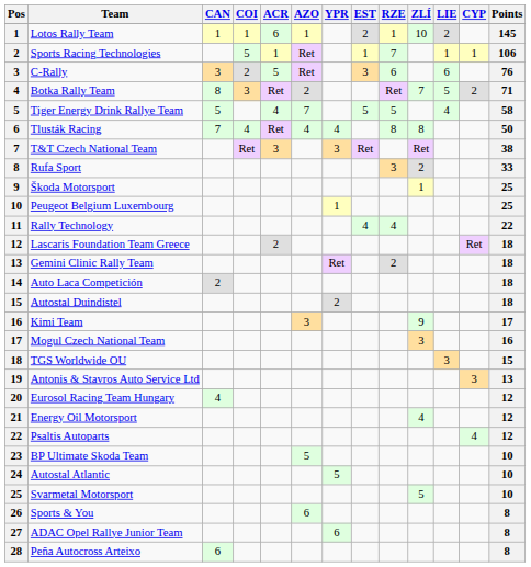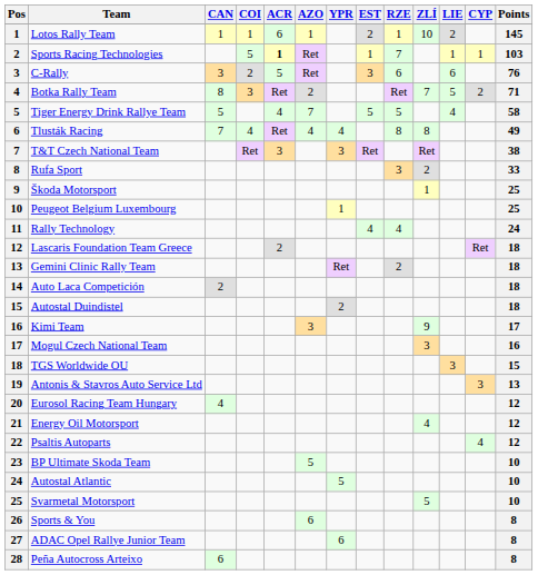 <table class="wikitable" style="font-size: 85%; text-align: center;">
 <tr valign="top">
 <th valign="middle">Pos</th>
 <th valign="middle">Team</th>
 <th><a href='#'>CAN</a><br></th>
 <th><a href='#'>COI</a><br></th>
 <th><a href='#'>ACR</a><br></th>
 <th><a href='#'>AZO</a><br></th>
 <th><a href='#'>YPR</a><br></th>
 <th><a href='#'>EST</a><br></th>
 <th><a href='#'>RZE</a><br></th>
 <th><a href='#'>ZLÍ</a><br></th>
 <th><a href='#'>LIE</a><br></th>
 <th><a href='#'>CYP</a><br></th>
 <th valign="middle">Points</th>
 </tr>
 <tr>
 </tr>
 <tr>
 <th>1</th>
 <td align=left> <a href='#'>Lotos Rally Team</a></td>
 <td style="background:#ffffbf;">1</td>
 <td style="background:#ffffbf;">1</td>
 <td style="background:#dfffdf;">6</td>
 <td style="background:#ffffbf;">1</td>
 <td></td>
 <td style="background:#dfdfdf;">2</td>
 <td style="background:#ffffbf;">1</td>
 <td style="background:#dfffdf;">10</td>
 <td style="background:#dfdfdf;">2</td>
 <td></td>
 <th>145</th>
 </tr>
 <tr>
 <th>2</th>
 <td align=left> <a href='#'>Sports Racing Technologies</a></td>
 <td></td>
 <td style="background:#dfffdf;">5</td>
-<td style="background:#ffffbf;">1</td>
+<td style="background:#ffffbf;"><strong>1</strong></td>
 <td style="background:#efcfff;">Ret</td>
 <td></td>
 <td style="background:#ffffbf;">1</td>
 <td style="background:#dfffdf;">7</td>
 <td></td>
 <td style="background:#ffffbf;">1</td>
 <td style="background:#ffffbf;">1</td>
-<th>106</th>
+<th>103</th>
 </tr>
 <tr>
 <th>3</th>
 <td align=left> <a href='#'>C-Rally</a></td>
 <td style="background:#ffdf9f;">3</td>
 <td style="background:#dfdfdf;">2</td>
 <td style="background:#dfffdf;">5</td>
 <td style="background:#efcfff;">Ret</td>
 <td></td>
 <td style="background:#ffdf9f;">3</td>
 <td style="background:#dfffdf;">6</td>
 <td></td>
 <td style="background:#dfffdf;">6</td>
 <td></td>
 <th>76</th>
 </tr>
 <tr>
 <th>4</th>
 <td align=left> <a href='#'>Botka Rally Team</a></td>
 <td style="background:#dfffdf;">8</td>
 <td style="background:#ffdf9f;">3</td>
 <td style="background:#efcfff;">Ret</td>
 <td style="background:#dfdfdf;">2</td>
 <td></td>
 <td></td>
 <td style="background:#efcfff;">Ret</td>
 <td style="background:#dfffdf;">7</td>
 <td style="background:#dfffdf;">5</td>
 <td style="background:#dfdfdf;">2</td>
 <th>71</th>
 </tr>
 <tr>
 <th>5</th>
 <td align=left> <a href='#'>Tiger Energy Drink Rallye Team</a></td>
 <td style="background:#dfffdf;">5</td>
 <td></td>
 <td style="background:#dfffdf;">4</td>
 <td style="background:#dfffdf;">7</td>
 <td></td>
 <td style="background:#dfffdf;">5</td>
 <td style="background:#dfffdf;">5</td>
 <td></td>
 <td style="background:#dfffdf;">4</td>
 <td></td>
 <th>58</th>
 </tr>
 <tr>
 <th>6</th>
 <td align=left> <a href='#'>Tlusták Racing</a></td>
 <td style="background:#dfffdf;">7</td>
 <td style="background:#dfffdf;">4</td>
 <td style="background:#efcfff;">Ret</td>
 <td style="background:#dfffdf;">4</td>
 <td style="background:#dfffdf;">4</td>
 <td></td>
 <td style="background:#dfffdf;">8</td>
 <td style="background:#dfffdf;">8</td>
 <td></td>
 <td></td>
-<th>50</th>
+<th>49</th>
 </tr>
 <tr>
 <th>7</th>
 <td align=left> <a href='#'>T&T Czech National Team</a></td>
 <td></td>
 <td style="background:#efcfff;">Ret</td>
 <td style="background:#ffdf9f;">3</td>
 <td></td>
 <td style="background:#ffdf9f;">3</td>
 <td style="background:#efcfff;">Ret</td>
 <td></td>
 <td style="background:#efcfff;">Ret</td>
 <td></td>
 <td></td>
 <th>38</th>
 </tr>
 <tr>
 <th>8</th>
 <td align=left> <a href='#'>Rufa Sport</a></td>
 <td></td>
 <td></td>
 <td></td>
 <td></td>
 <td></td>
 <td></td>
 <td style="background:#ffdf9f;">3</td>
 <td style="background:#dfdfdf;">2</td>
 <td></td>
 <td></td>
 <th>33</th>
 </tr>
 <tr>
 <th>9</th>
 <td align=left> <a href='#'>Škoda Motorsport</a></td>
 <td></td>
 <td></td>
 <td></td>
 <td></td>
 <td></td>
 <td></td>
 <td></td>
 <td style="background:#ffffbf;">1</td>
 <td></td>
 <td></td>
 <th>25</th>
 </tr>
 <tr>
 <th>10</th>
 <td align=left> <a href='#'>Peugeot Belgium Luxembourg</a></td>
 <td></td>
 <td></td>
 <td></td>
 <td></td>
 <td style="background:#ffffbf;">1</td>
 <td></td>
 <td></td>
 <td></td>
 <td></td>
 <td></td>
 <th>25</th>
 </tr>
 <tr>
 <th>11</th>
 <td align=left> <a href='#'>Rally Technology</a></td>
 <td></td>
 <td></td>
 <td></td>
 <td></td>
 <td></td>
 <td style="background:#dfffdf;">4</td>
 <td style="background:#dfffdf;">4</td>
 <td></td>
 <td></td>
 <td></td>
-<th>22</th>
+<th>24</th>
 </tr>
 <tr>
 <th>12</th>
 <td align=left> <a href='#'>Lascaris Foundation Team Greece</a></td>
 <td></td>
 <td></td>
 <td style="background:#dfdfdf;">2</td>
 <td></td>
 <td></td>
 <td></td>
 <td></td>
 <td></td>
 <td></td>
 <td style="background:#efcfff;">Ret</td>
 <th>18</th>
 </tr>
 <tr>
 <th>13</th>
 <td align=left> <a href='#'>Gemini Clinic Rally Team</a></td>
 <td></td>
 <td></td>
 <td></td>
 <td></td>
 <td style="background:#efcfff;">Ret</td>
 <td></td>
 <td style="background:#dfdfdf;">2</td>
 <td></td>
 <td></td>
 <td></td>
 <th>18</th>
 </tr>
 <tr>
 <th>14</th>
 <td align=left> <a href='#'>Auto Laca Competición</a></td>
 <td style="background:#dfdfdf;">2</td>
 <td></td>
 <td></td>
 <td></td>
 <td></td>
 <td></td>
 <td></td>
 <td></td>
 <td></td>
 <td></td>
 <th>18</th>
 </tr>
 <tr>
 <th>15</th>
 <td align=left> <a href='#'>Autostal Duindistel</a></td>
 <td></td>
 <td></td>
 <td></td>
 <td></td>
 <td style="background:#dfdfdf;">2</td>
 <td></td>
 <td></td>
 <td></td>
 <td></td>
 <td></td>
 <th>18</th>
 </tr>
 <tr>
 <th>16</th>
 <td align=left> <a href='#'>Kimi Team</a></td>
 <td></td>
 <td></td>
 <td></td>
 <td style="background:#ffdf9f;">3</td>
 <td></td>
 <td></td>
 <td></td>
 <td style="background:#dfffdf;">9</td>
 <td></td>
 <td></td>
 <th>17</th>
 </tr>
 <tr>
 <th>17</th>
 <td align=left> <a href='#'>Mogul Czech National Team</a></td>
 <td></td>
 <td></td>
 <td></td>
 <td></td>
 <td></td>
 <td></td>
 <td></td>
 <td style="background:#ffdf9f;">3</td>
 <td></td>
 <td></td>
 <th>16</th>
 </tr>
 <tr>
 <th>18</th>
 <td align=left> <a href='#'>TGS Worldwide OU</a></td>
 <td></td>
 <td></td>
 <td></td>
 <td></td>
 <td></td>
 <td></td>
 <td></td>
 <td></td>
 <td style="background:#ffdf9f;">3</td>
 <td></td>
 <th>15</th>
 </tr>
 <tr>
 <th>19</th>
 <td align=left> <a href='#'>Antonis & Stavros Auto Service Ltd</a></td>
 <td></td>
 <td></td>
 <td></td>
 <td></td>
 <td></td>
 <td></td>
 <td></td>
 <td></td>
 <td></td>
 <td style="background:#ffdf9f;">3</td>
 <th>13</th>
 </tr>
 <tr>
 <th>20</th>
 <td align=left> <a href='#'>Eurosol Racing Team Hungary</a></td>
 <td style="background:#dfffdf;">4</td>
 <td></td>
 <td></td>
 <td></td>
 <td></td>
 <td></td>
 <td></td>
 <td></td>
 <td></td>
 <td></td>
 <th>12</th>
 </tr>
 <tr>
 <th>21</th>
 <td align=left> <a href='#'>Energy Oil Motorsport</a></td>
 <td></td>
 <td></td>
 <td></td>
 <td></td>
 <td></td>
 <td></td>
 <td></td>
 <td style="background:#dfffdf;">4</td>
 <td></td>
 <td></td>
 <th>12</th>
 </tr>
 <tr>
 <th>22</th>
 <td align=left> <a href='#'>Psaltis Autoparts</a></td>
 <td></td>
 <td></td>
 <td></td>
 <td></td>
 <td></td>
 <td></td>
 <td></td>
 <td></td>
 <td></td>
 <td style="background:#dfffdf;">4</td>
 <th>12</th>
 </tr>
 <tr>
 <th>23</th>
 <td align=left> <a href='#'>BP Ultimate Skoda Team</a></td>
 <td></td>
 <td></td>
 <td></td>
 <td style="background:#dfffdf;">5</td>
 <td></td>
 <td></td>
 <td></td>
 <td></td>
 <td></td>
 <td></td>
 <th>10</th>
 </tr>
 <tr>
 <th>24</th>
 <td align=left> <a href='#'>Autostal Atlantic</a></td>
 <td></td>
 <td></td>
 <td></td>
 <td></td>
 <td style="background:#dfffdf;">5</td>
 <td></td>
 <td></td>
 <td></td>
 <td></td>
 <td></td>
 <th>10</th>
 </tr>
 <tr>
 <th>25</th>
 <td align=left> <a href='#'>Svarmetal Motorsport</a></td>
 <td></td>
 <td></td>
 <td></td>
 <td></td>
 <td></td>
 <td></td>
 <td></td>
 <td style="background:#dfffdf;">5</td>
 <td></td>
 <td></td>
 <th>10</th>
 </tr>
 <tr>
 <th>26</th>
 <td align=left> <a href='#'>Sports & You</a></td>
 <td></td>
 <td></td>
 <td></td>
 <td style="background:#dfffdf;">6</td>
 <td></td>
 <td></td>
 <td></td>
 <td></td>
 <td></td>
 <td></td>
 <th>8</th>
 </tr>
 <tr>
 <th>27</th>
 <td align=left> <a href='#'>ADAC Opel Rallye Junior Team</a></td>
 <td></td>
 <td></td>
 <td></td>
 <td></td>
 <td style="background:#dfffdf;">6</td>
 <td></td>
 <td></td>
 <td></td>
 <td></td>
 <td></td>
 <th>8</th>
 </tr>
 <tr>
 <th>28</th>
 <td align=left> <a href='#'>Peña Autocross Arteixo</a></td>
 <td style="background:#dfffdf;">6</td>
 <td></td>
 <td></td>
 <td></td>
 <td></td>
 <td></td>
 <td></td>
 <td></td>
 <td></td>
 <td></td>
 <th>8</th>
 </tr>
 </table>
